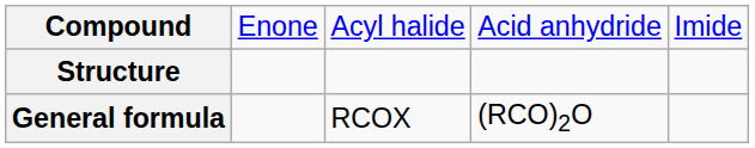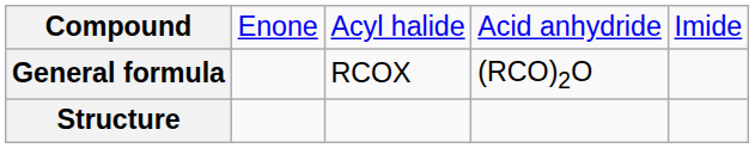 <table class=wikitable>
 <tr>
 <th align="center"><strong>Compound</strong></th>
 <td><a href='#'>Enone</a></td>
 <td><a href='#'>Acyl halide</a></td>
 <td><a href='#'>Acid anhydride</a></td>
 <td><a href='#'>Imide</a></td>
 </tr>
 <tr>
+<th align="center"><strong>General formula</strong></th>
+<td></td>
+<td>RCOX</td>
+<td>(RCO)<sub>2</sub>O</td>
+<td></td>
+</tr>
+<tr>
 <th align="center"><strong>Structure</strong></th>
 <td></td>
 <td></td>
 <td></td>
 <td></td>
 </tr>
-<tr>
-<th align="center"><strong>General formula</strong></th>
-<td></td>
-<td>RCOX</td>
-<td>(RCO)<sub>2</sub>O</td>
-<td></td>
-</tr>
 </table>
